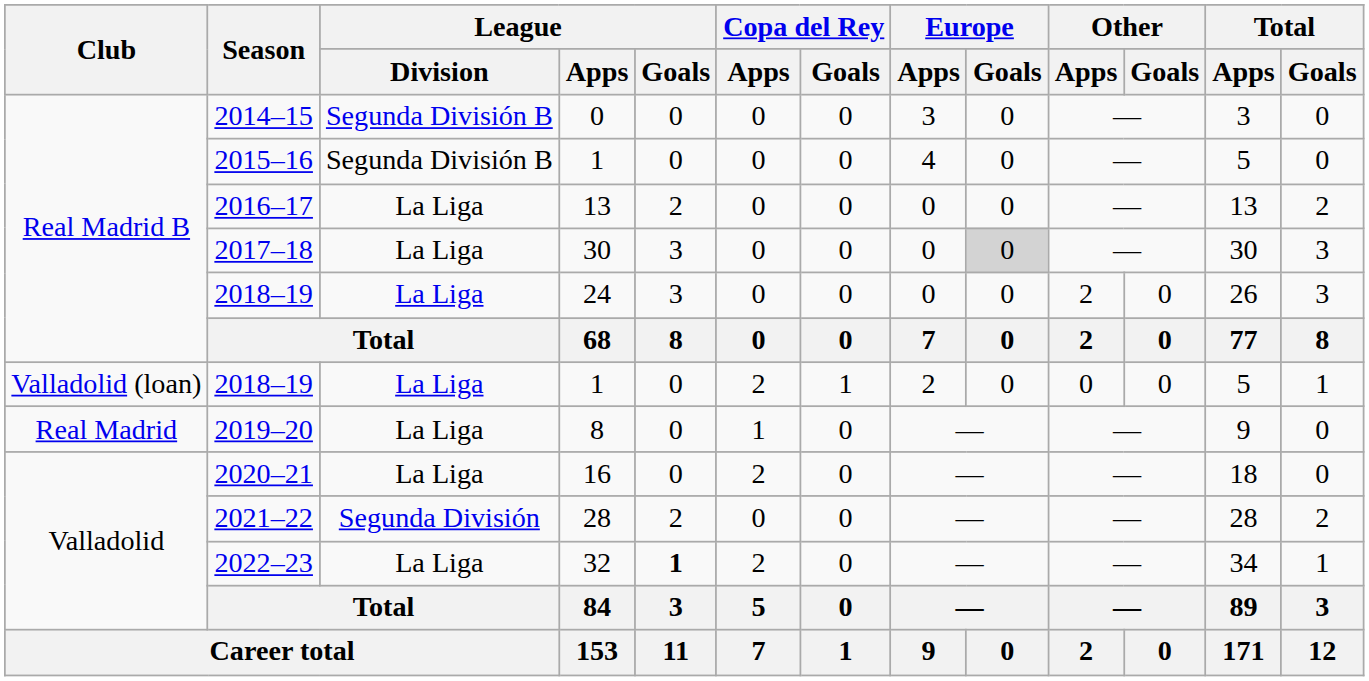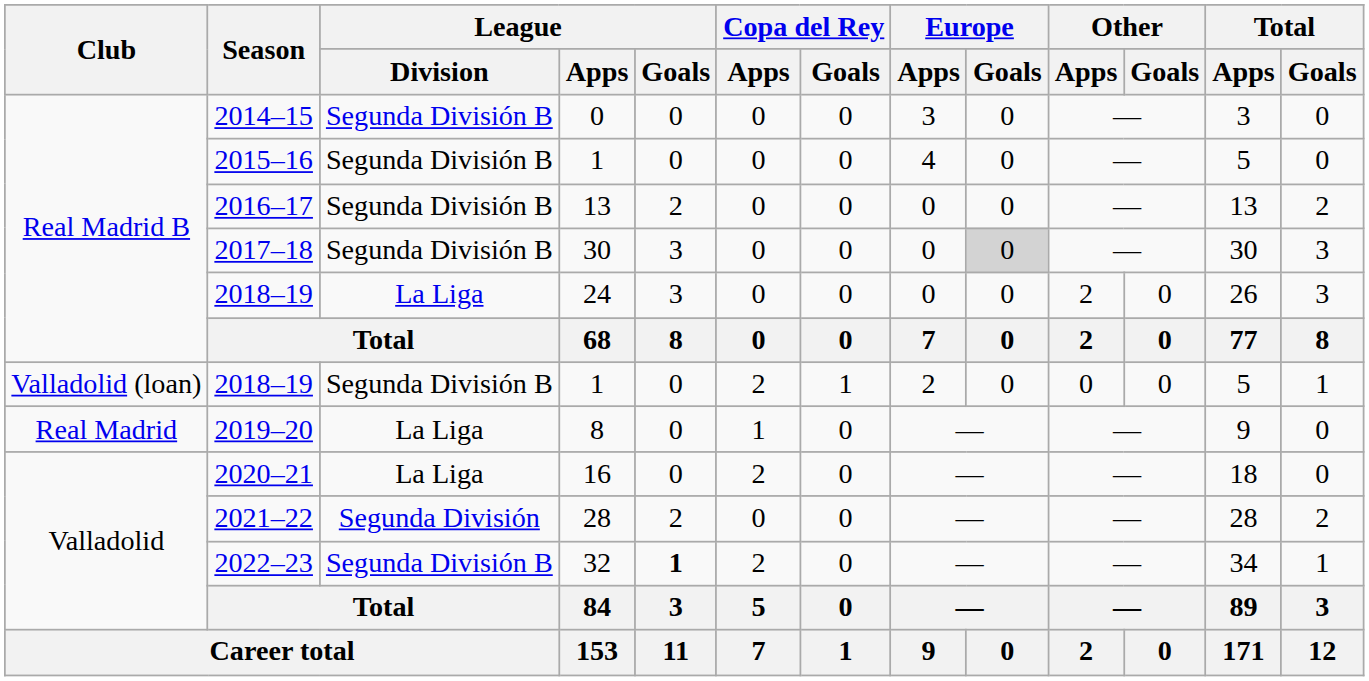 <table class="wikitable" style="text-align:center">
 <tr>
 <th rowspan="2">Club</th>
 <th rowspan="2">Season</th>
 <th colspan="3">League</th>
 <th colspan="2"><a href='#'>Copa del Rey</a></th>
 <th colspan="2"><a href='#'>Europe</a></th>
 <th colspan="2">Other</th>
 <th colspan="2">Total</th>
 </tr>
 <tr>
 <th>Division</th>
 <th>Apps</th>
 <th>Goals</th>
 <th>Apps</th>
 <th>Goals</th>
 <th>Apps</th>
 <th>Goals</th>
 <th>Apps</th>
 <th>Goals</th>
 <th>Apps</th>
 <th>Goals</th>
 </tr>
 <tr>
 <td rowspan="6"><a href='#'>Real Madrid B</a></td>
 <td><a href='#'>2014–15</a></td>
 <td><a href='#'>Segunda División B</a></td>
 <td>0</td>
 <td>0</td>
 <td>0</td>
 <td>0</td>
 <td>3</td>
 <td>0</td>
 <td colspan="2">—</td>
 <td>3</td>
 <td>0</td>
 </tr>
 <tr>
 <td><a href='#'>2015–16</a></td>
 <td>Segunda División B</td>
 <td>1</td>
 <td>0</td>
 <td>0</td>
 <td>0</td>
 <td>4</td>
 <td>0</td>
 <td colspan="2">—</td>
 <td>5</td>
 <td>0</td>
 </tr>
 <tr>
 <td><a href='#'>2016–17</a></td>
-<td>La Liga</td>
+<td>Segunda División B</td>
 <td>13</td>
 <td>2</td>
 <td>0</td>
 <td>0</td>
 <td>0</td>
 <td>0</td>
 <td colspan="2">—</td>
 <td>13</td>
 <td>2</td>
 </tr>
 <tr>
 <td><a href='#'>2017–18</a></td>
-<td>La Liga</td>
+<td>Segunda División B</td>
 <td>30</td>
 <td>3</td>
 <td>0</td>
 <td>0</td>
 <td>0</td>
 <td style="background: lightgrey;">0</td>
 <td colspan="2">—</td>
 <td>30</td>
 <td>3</td>
 </tr>
 <tr>
 <td><a href='#'>2018–19</a></td>
 <td><a href='#'>La Liga</a></td>
 <td>24</td>
 <td>3</td>
 <td>0</td>
 <td>0</td>
 <td>0</td>
 <td>0</td>
 <td>2</td>
 <td>0</td>
 <td>26</td>
 <td>3</td>
 </tr>
 <tr>
 <th colspan="2">Total</th>
 <th>68</th>
 <th>8</th>
 <th>0</th>
 <th>0</th>
 <th>7</th>
 <th>0</th>
 <th>2</th>
 <th>0</th>
 <th>77</th>
 <th>8</th>
 </tr>
 <tr>
 <td><a href='#'>Valladolid</a> (loan)</td>
 <td><a href='#'>2018–19</a></td>
-<td><a href='#'>La Liga</a></td>
+<td>Segunda División B</td>
 <td>1</td>
 <td>0</td>
 <td>2</td>
 <td>1</td>
 <td>2</td>
 <td>0</td>
 <td>0</td>
 <td>0</td>
 <td>5</td>
 <td>1</td>
 </tr>
 <tr>
 <td><a href='#'>Real Madrid</a></td>
 <td><a href='#'>2019–20</a></td>
 <td>La Liga</td>
 <td>8</td>
 <td>0</td>
 <td>1</td>
 <td>0</td>
 <td colspan="2">—</td>
 <td colspan="2">—</td>
 <td>9</td>
 <td>0</td>
 </tr>
 <tr>
 <td rowspan="4">Valladolid</td>
 <td><a href='#'>2020–21</a></td>
 <td>La Liga</td>
 <td>16</td>
 <td>0</td>
 <td>2</td>
 <td>0</td>
 <td colspan="2">—</td>
 <td colspan="2">—</td>
 <td>18</td>
 <td>0</td>
 </tr>
 <tr>
 <td><a href='#'>2021–22</a></td>
 <td><a href='#'>Segunda División</a></td>
 <td>28</td>
 <td>2</td>
 <td>0</td>
 <td>0</td>
 <td colspan="2">—</td>
 <td colspan="2">—</td>
 <td>28</td>
 <td>2</td>
 </tr>
 <tr>
 <td><a href='#'>2022–23</a></td>
-<td>La Liga</td>
+<td><a href='#'>Segunda División B</a></td>
 <td>32</td>
 <td><strong>1</strong></td>
 <td>2</td>
 <td>0</td>
 <td colspan="2">—</td>
 <td colspan="2">—</td>
 <td>34</td>
 <td>1</td>
 </tr>
 <tr>
 <th colspan="2">Total</th>
 <th>84</th>
 <th>3</th>
 <th>5</th>
 <th>0</th>
 <th colspan="2">—</th>
 <th colspan="2">—</th>
 <th>89</th>
 <th>3</th>
 </tr>
 <tr>
 <th colspan="3">Career total</th>
 <th>153</th>
 <th>11</th>
 <th>7</th>
 <th>1</th>
 <th>9</th>
 <th>0</th>
 <th>2</th>
 <th>0</th>
 <th>171</th>
 <th>12</th>
 </tr>
 </table>
